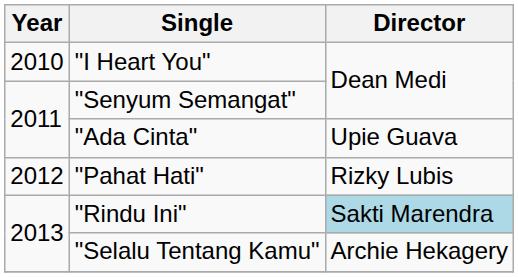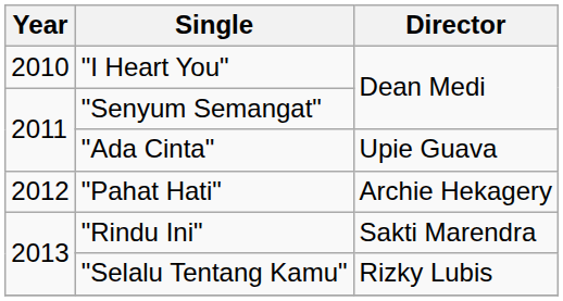 <table class="wikitable">
 <tr>
 <th scope="col">Year</th>
 <th scope="col">Single</th>
 <th scope="col">Director</th>
 </tr>
 <tr>
 <td>2010</td>
 <td>"I Heart You"</td>
 <td rowspan="2">Dean Medi</td>
 </tr>
 <tr>
 <td rowspan="2">2011</td>
 <td>"Senyum Semangat"</td>
 </tr>
 <tr>
 <td>"Ada Cinta"</td>
 <td>Upie Guava</td>
 </tr>
 <tr>
 <td>2012</td>
 <td>"Pahat Hati"</td>
-<td>Rizky Lubis</td>
+<td>Archie Hekagery</td>
 </tr>
 <tr>
 <td rowspan="2">2013</td>
 <td>"Rindu Ini"</td>
-<td style="background: lightblue;">Sakti Marendra</td>
+<td>Sakti Marendra</td>
 </tr>
 <tr>
 <td>"Selalu Tentang Kamu"</td>
-<td>Archie Hekagery</td>
+<td>Rizky Lubis</td>
 </tr>
 <tr>
 </tr>
 </table>
